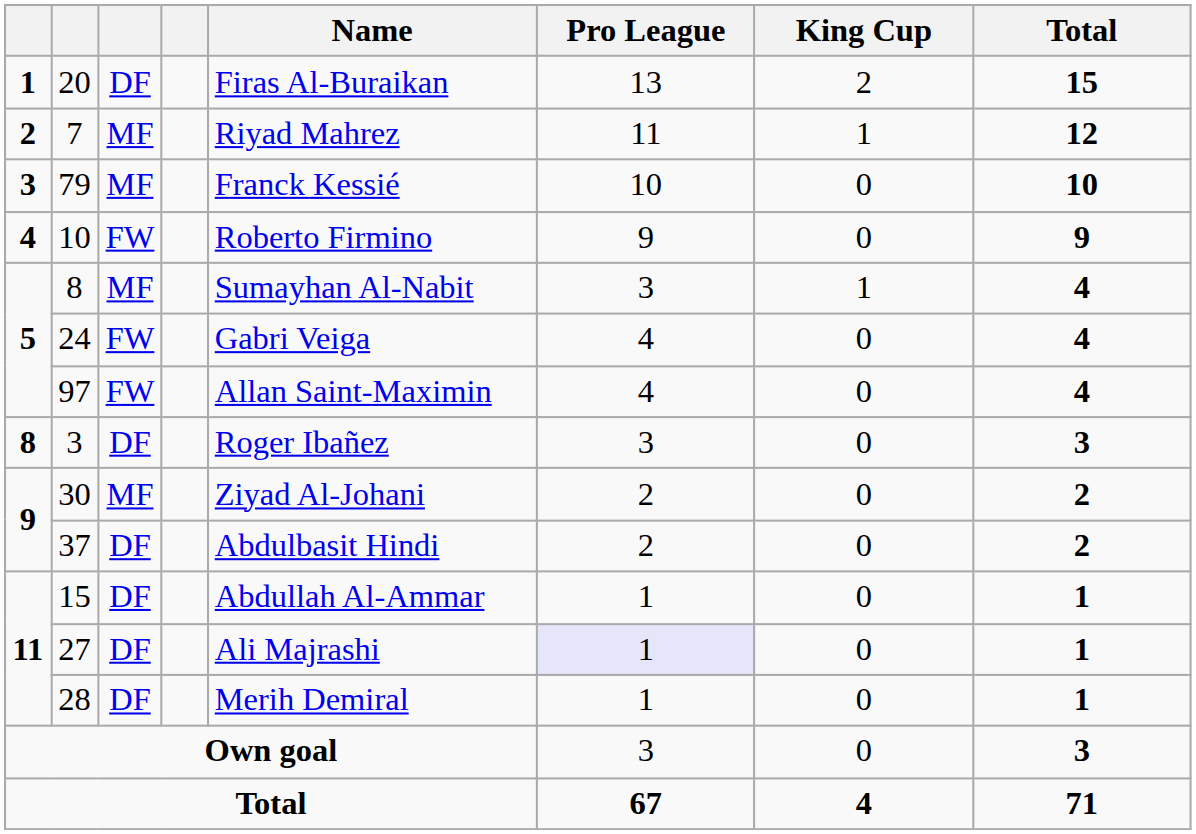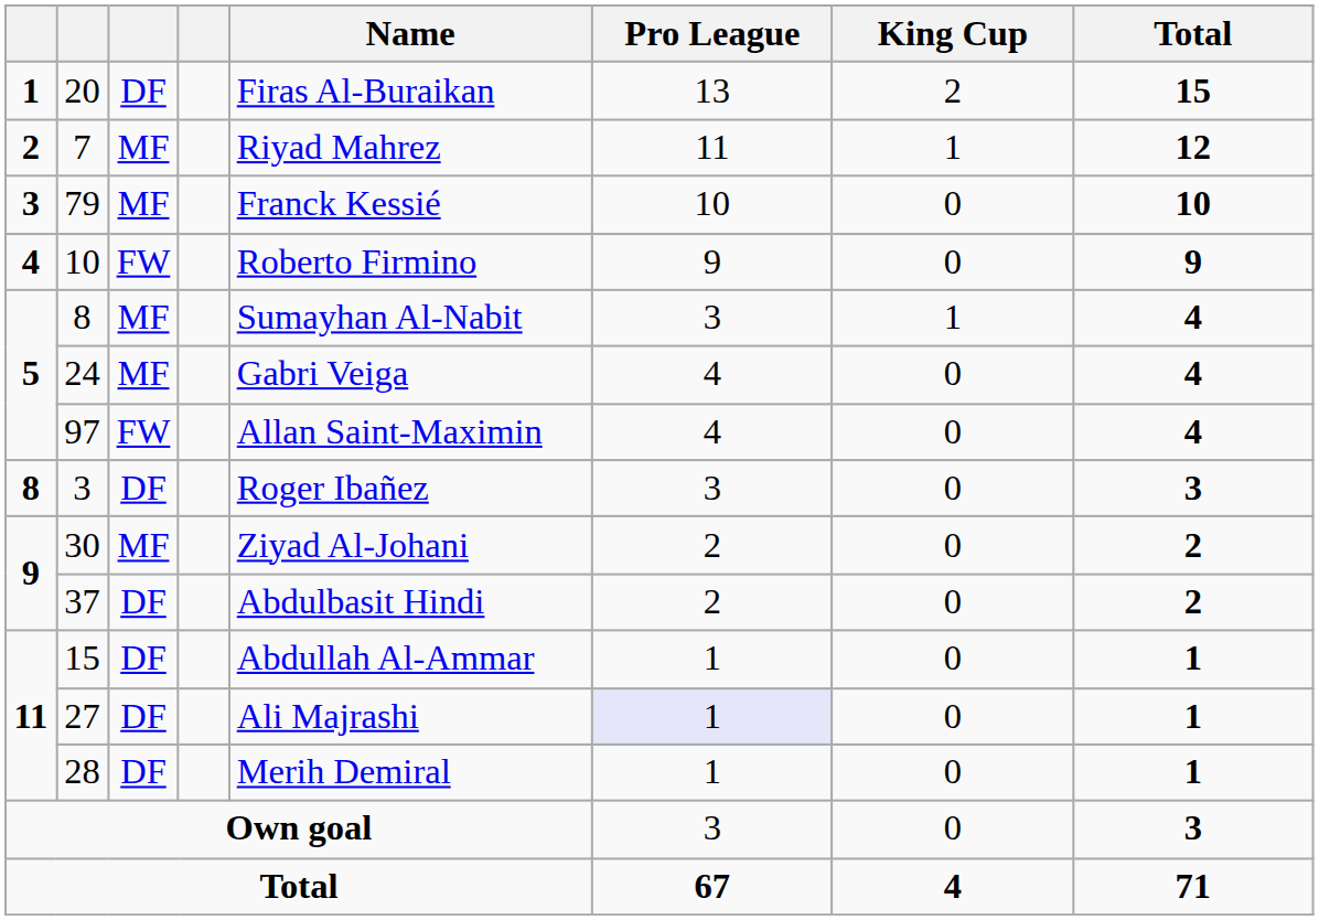 <table class="wikitable" style="text-align:center">
 <tr>
 <th width=15></th>
 <th width=15></th>
 <th width=15></th>
 <th width=15></th>
 <th width=155>Name</th>
 <th width=100>Pro League</th>
 <th width=100>King Cup</th>
 <th width=100>Total</th>
 </tr>
 <tr>
 <td><strong>1</strong></td>
 <td>20</td>
 <td><a href='#'>DF</a></td>
 <td></td>
 <td align=left><a href='#'>Firas Al-Buraikan</a></td>
 <td>13</td>
 <td>2</td>
 <td><strong>15</strong></td>
 </tr>
 <tr>
 <td><strong>2</strong></td>
 <td>7</td>
 <td><a href='#'>MF</a></td>
 <td></td>
 <td align=left><a href='#'>Riyad Mahrez</a></td>
 <td>11</td>
 <td>1</td>
 <td><strong>12</strong></td>
 </tr>
 <tr>
 <td><strong>3</strong></td>
 <td>79</td>
 <td><a href='#'>MF</a></td>
 <td></td>
 <td align=left><a href='#'>Franck Kessié</a></td>
 <td>10</td>
 <td>0</td>
 <td><strong>10</strong></td>
 </tr>
 <tr>
 <td><strong>4</strong></td>
 <td>10</td>
 <td><a href='#'>FW</a></td>
 <td></td>
 <td align=left><a href='#'>Roberto Firmino</a></td>
 <td>9</td>
 <td>0</td>
 <td><strong>9</strong></td>
 </tr>
 <tr>
 <td rowspan=3><strong>5</strong></td>
 <td>8</td>
 <td><a href='#'>MF</a></td>
 <td></td>
 <td align=left><a href='#'>Sumayhan Al-Nabit</a></td>
 <td>3</td>
 <td>1</td>
 <td><strong>4</strong></td>
 </tr>
 <tr>
 <td>24</td>
-<td><a href='#'>FW</a></td>
+<td><a href='#'>MF</a></td>
 <td></td>
 <td align=left><a href='#'>Gabri Veiga</a></td>
 <td>4</td>
 <td>0</td>
 <td><strong>4</strong></td>
 </tr>
 <tr>
 <td>97</td>
 <td><a href='#'>FW</a></td>
 <td></td>
 <td align=left><a href='#'>Allan Saint-Maximin</a></td>
 <td>4</td>
 <td>0</td>
 <td><strong>4</strong></td>
 </tr>
 <tr>
 <td><strong>8</strong></td>
 <td>3</td>
 <td><a href='#'>DF</a></td>
 <td></td>
 <td align=left><a href='#'>Roger Ibañez</a></td>
 <td>3</td>
 <td>0</td>
 <td><strong>3</strong></td>
 </tr>
 <tr>
 <td rowspan=2><strong>9</strong></td>
 <td>30</td>
 <td><a href='#'>MF</a></td>
 <td></td>
 <td align=left><a href='#'>Ziyad Al-Johani</a></td>
 <td>2</td>
 <td>0</td>
 <td><strong>2</strong></td>
 </tr>
 <tr>
 <td>37</td>
 <td><a href='#'>DF</a></td>
 <td></td>
 <td align=left><a href='#'>Abdulbasit Hindi</a></td>
 <td>2</td>
 <td>0</td>
 <td><strong>2</strong></td>
 </tr>
 <tr>
 <td rowspan=3><strong>11</strong></td>
 <td>15</td>
 <td><a href='#'>DF</a></td>
 <td></td>
 <td align=left><a href='#'>Abdullah Al-Ammar</a></td>
 <td>1</td>
 <td>0</td>
 <td><strong>1</strong></td>
 </tr>
 <tr>
 <td>27</td>
 <td><a href='#'>DF</a></td>
 <td></td>
 <td align=left><a href='#'>Ali Majrashi</a></td>
 <td style="background: lavender;">1</td>
 <td>0</td>
 <td><strong>1</strong></td>
 </tr>
 <tr>
 <td>28</td>
 <td><a href='#'>DF</a></td>
 <td></td>
 <td align=left><a href='#'>Merih Demiral</a></td>
 <td>1</td>
 <td>0</td>
 <td><strong>1</strong></td>
 </tr>
 <tr>
 <td colspan=5><strong>Own goal</strong></td>
 <td>3</td>
 <td>0</td>
 <td><strong>3</strong></td>
 </tr>
 <tr>
 <td colspan=5><strong>Total</strong></td>
 <td><strong>67</strong></td>
 <td><strong>4</strong></td>
 <td><strong>71</strong></td>
 </tr>
 </table>
